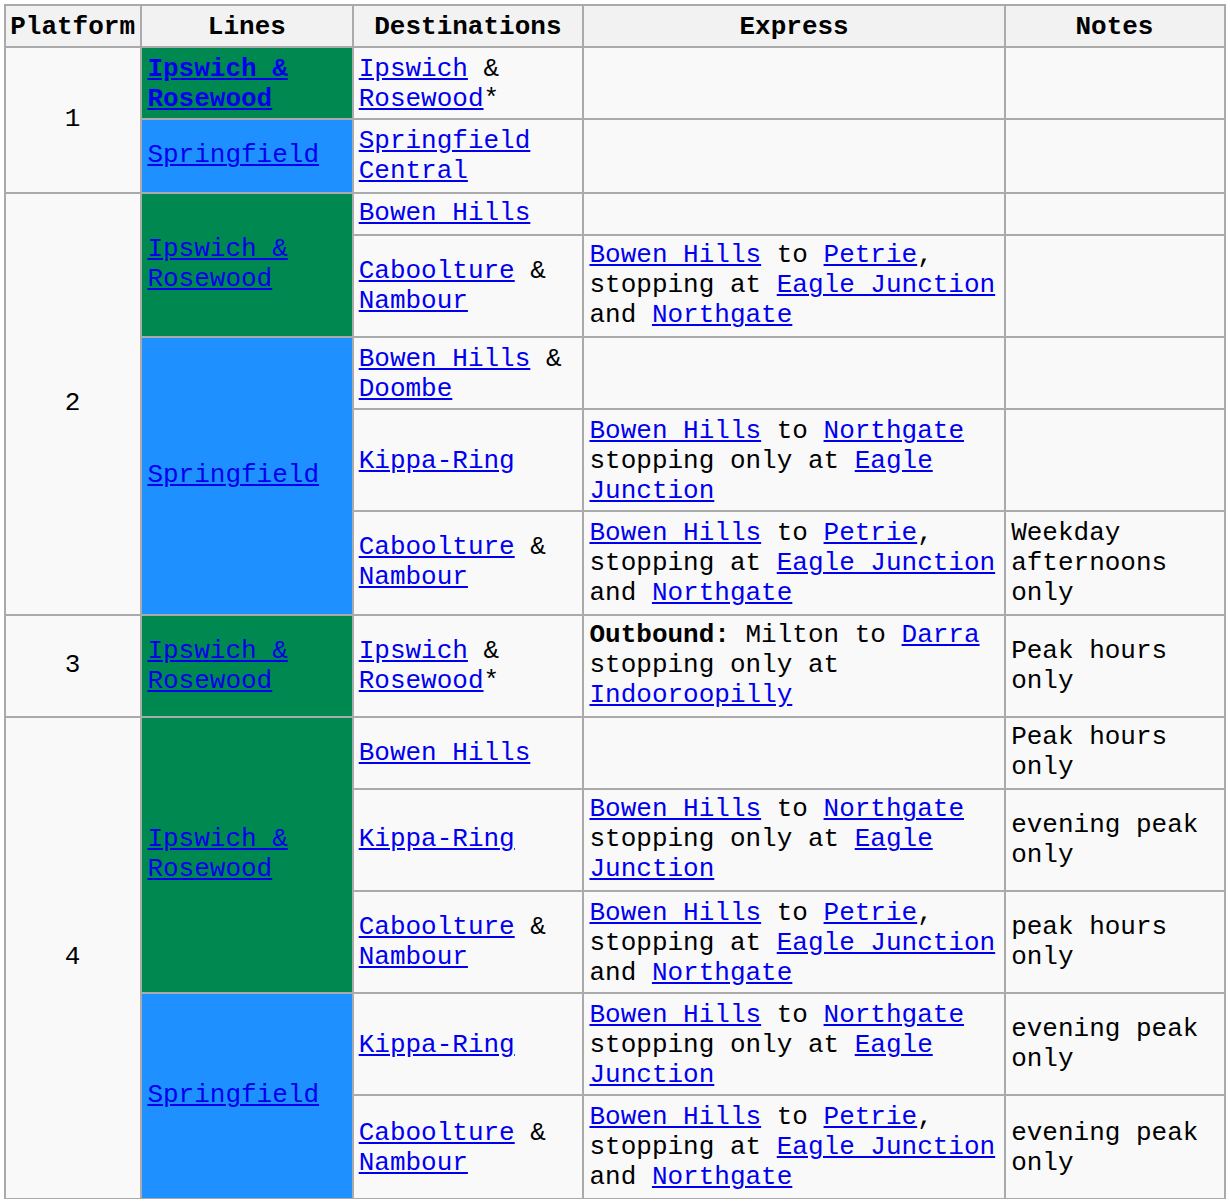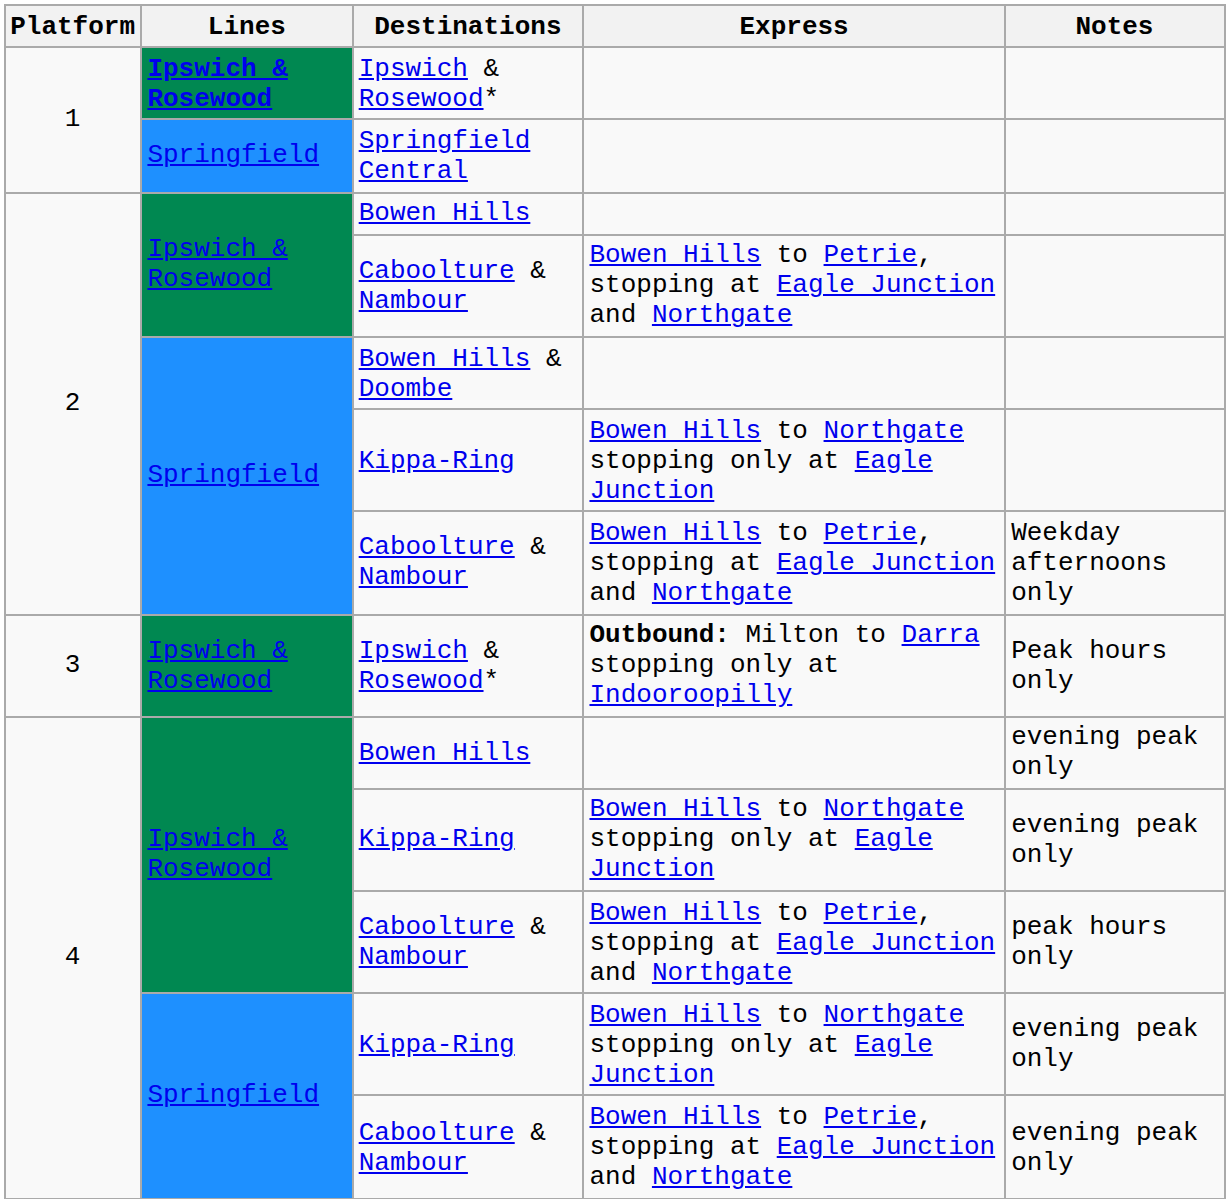 <table class="wikitable" style="float: none; margin: 0.5em; ">
 <tr>
 <th>Platform</th>
 <th>Lines</th>
 <th>Destinations</th>
 <th>Express</th>
 <th>Notes</th>
 </tr>
 <tr>
 <td rowspan="2" style="text-align:center;">1</td>
 <td style=background:#008851><strong><a href='#'><span>Ipswich & Rosewood</span></a></strong></td>
 <td><a href='#'>Ipswich</a> & <a href='#'>Rosewood</a>*</td>
 <td></td>
 <td></td>
 </tr>
 <tr>
 <td style=background:#1e90ff><a href='#'><span>Springfield</span></a></td>
 <td><a href='#'>Springfield Central</a></td>
 <td></td>
 <td></td>
 </tr>
 <tr>
 <td rowspan="5" style="text-align:center;">2</td>
 <td rowspan="2" style="background:#008851"><a href='#'><span>Ipswich & Rosewood</span></a></td>
 <td><a href='#'>Bowen Hills</a></td>
 <td></td>
 <td></td>
 </tr>
 <tr>
 <td><a href='#'>Caboolture</a> & <a href='#'>Nambour</a></td>
 <td><a href='#'>Bowen Hills</a> to <a href='#'>Petrie</a>, stopping at <a href='#'>Eagle Junction</a> and <a href='#'>Northgate</a></td>
 <td></td>
 </tr>
 <tr>
 <td rowspan="3" style="background:#1e90ff"><a href='#'><span>Springfield</span></a></td>
 <td><a href='#'>Bowen Hills</a> & <a href='#'>Doombe</a></td>
 <td></td>
 <td></td>
 </tr>
 <tr>
 <td><a href='#'>Kippa-Ring</a></td>
 <td><a href='#'>Bowen Hills</a> to <a href='#'>Northgate</a> stopping only at <a href='#'>Eagle Junction</a></td>
 <td></td>
 </tr>
 <tr>
 <td><a href='#'>Caboolture</a> & <a href='#'>Nambour</a></td>
 <td><a href='#'>Bowen Hills</a> to <a href='#'>Petrie</a>, stopping at <a href='#'>Eagle Junction</a> and <a href='#'>Northgate</a></td>
 <td>Weekday afternoons only</td>
 </tr>
 <tr>
 <td rowspan="1" style="text-align:center;">3</td>
 <td style=background:#008851><a href='#'><span>Ipswich & Rosewood</span></a></td>
 <td><a href='#'>Ipswich</a> & <a href='#'>Rosewood</a>*</td>
 <td><strong>Outbound:</strong> Milton to <a href='#'>Darra</a> stopping only at <a href='#'>Indooroopilly</a></td>
 <td>Peak hours only</td>
 </tr>
 <tr>
 <td rowspan="6" style="text-align:center;">4</td>
 <td rowspan="3" style=background:#008851><a href='#'><span>Ipswich & Rosewood</span></a></td>
 <td><a href='#'>Bowen Hills</a></td>
 <td></td>
-<td>Peak hours only</td>
+<td>evening peak only</td>
 </tr>
 <tr>
 <td><a href='#'>Kippa-Ring</a></td>
 <td><a href='#'>Bowen Hills</a> to <a href='#'>Northgate</a> stopping only at <a href='#'>Eagle Junction</a></td>
 <td>evening peak only</td>
 </tr>
 <tr>
 <td><a href='#'>Caboolture</a> & <a href='#'>Nambour</a></td>
 <td><a href='#'>Bowen Hills</a> to <a href='#'>Petrie</a>, stopping at <a href='#'>Eagle Junction</a> and <a href='#'>Northgate</a></td>
 <td>peak hours only</td>
 </tr>
 <tr>
 <td rowspan="2" style=background:#1e90ff><a href='#'><span>Springfield</span></a></td>
 <td><a href='#'>Kippa-Ring</a></td>
 <td><a href='#'>Bowen Hills</a> to <a href='#'>Northgate</a> stopping only at <a href='#'>Eagle Junction</a></td>
 <td>evening peak only</td>
 </tr>
 <tr>
 <td><a href='#'>Caboolture</a> & <a href='#'>Nambour</a></td>
 <td><a href='#'>Bowen Hills</a> to <a href='#'>Petrie</a>, stopping at <a href='#'>Eagle Junction</a> and <a href='#'>Northgate</a></td>
 <td>evening peak only</td>
 </tr>
 <tr>
 </tr>
 </table>
